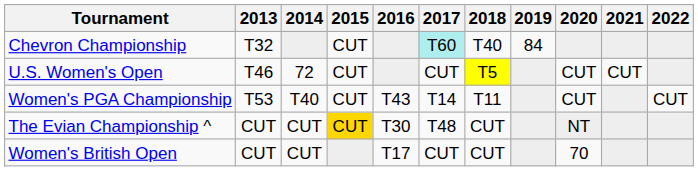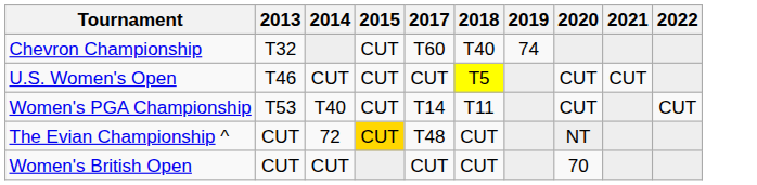 <table class="wikitable" style="font-size:95%;text-align:center;">
 <tr>
 <th>Tournament</th>
 <th>2013</th>
 <th>2014</th>
 <th>2015</th>
-<th>2016</th>
 <th>2017</th>
 <th>2018</th>
 <th>2019</th>
 <th>2020</th>
 <th>2021</th>
 <th>2022</th>
 </tr>
 <tr>
 <td align=left><a href='#'>Chevron Championship</a></td>
 <td>T32</td>
 <td style="background:#eeeeee;"></td>
 <td>CUT</td>
-<td style="background:#eeeeee;"></td>
-<td style="background: paleturquoise;">T60</td>
+<td>T60</td>
 <td>T40</td>
-<td>84</td>
+<td>74</td>
 <td style="background:#eeeeee;"></td>
 <td style="background:#eeeeee;"></td>
 <td style="background:#eeeeee;"></td>
 </tr>
 <tr>
 <td align=left><a href='#'>U.S. Women's Open</a></td>
 <td>T46</td>
-<td>72</td>
 <td>CUT</td>
-<td style="background:#eeeeee;"></td>
+<td>CUT</td>
 <td>CUT</td>
 <td style="background:yellow;">T5</td>
 <td style="background:#eeeeee;"></td>
 <td>CUT</td>
 <td>CUT</td>
 <td style="background:#eeeeee;"></td>
 </tr>
 <tr>
 <td align=left><a href='#'>Women's PGA Championship</a></td>
 <td>T53</td>
 <td>T40</td>
 <td>CUT</td>
-<td>T43</td>
 <td>T14</td>
 <td>T11</td>
 <td style="background:#eeeeee;"></td>
 <td>CUT</td>
 <td style="background:#eeeeee;"></td>
 <td>CUT</td>
 </tr>
 <tr>
 <td align=left><a href='#'>The Evian Championship</a> ^</td>
 <td>CUT</td>
-<td>CUT</td>
+<td>72</td>
 <td style="background: gold;">CUT</td>
-<td>T30</td>
 <td>T48</td>
 <td>CUT</td>
 <td style="background:#eeeeee;"></td>
 <td style="background:#eeeeee;">NT</td>
 <td style="background:#eeeeee;"></td>
 <td style="background:#eeeeee;"></td>
 </tr>
 <tr>
 <td align=left><a href='#'>Women's British Open</a></td>
 <td>CUT</td>
 <td>CUT</td>
 <td style="background:#eeeeee;"></td>
-<td>T17</td>
 <td>CUT</td>
 <td>CUT</td>
 <td style="background:#eeeeee;"></td>
 <td>70</td>
 <td style="background:#eeeeee;"></td>
 <td style="background:#eeeeee;"></td>
 </tr>
 </table>
